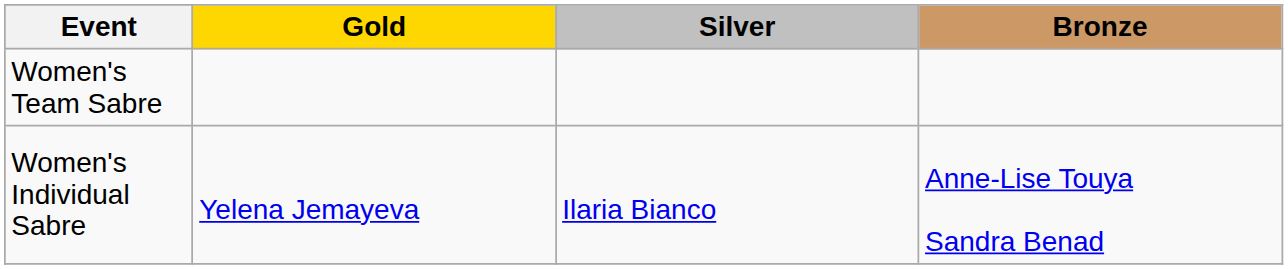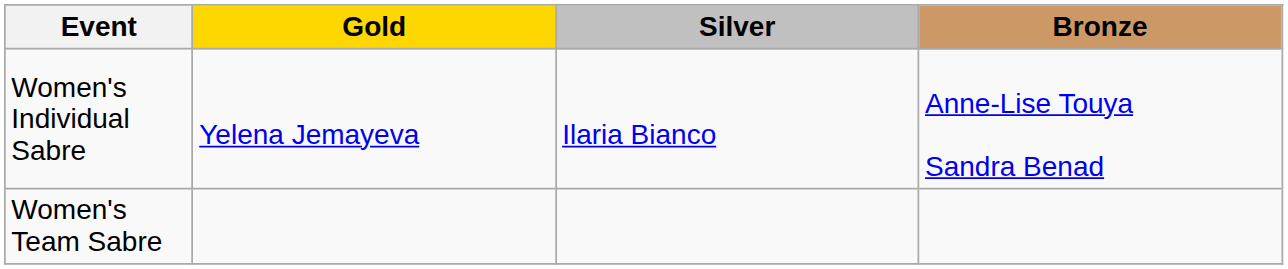 <table class="wikitable">
 <tr>
 <th width="100">Event</th>
 <th style="background-color:gold;" width="200"> Gold</th>
 <th style="background-color:silver;" width="200"> Silver</th>
 <th style="background-color:#CC9966;" width="200"> Bronze</th>
 </tr>
 <tr>
+<td>Women's Individual Sabre</td>
+<td><br><a href='#'>Yelena Jemayeva</a></td>
+<td><br><a href='#'>Ilaria Bianco</a></td>
+<td><br><a href='#'>Anne-Lise Touya</a><br><br><a href='#'>Sandra Benad</a></td>
+</tr>
+<tr>
 <td>Women's Team Sabre</td>
 <td></td>
 <td></td>
 <td></td>
 </tr>
-<tr>
-<td>Women's Individual Sabre</td>
-<td><br><a href='#'>Yelena Jemayeva</a></td>
-<td><br><a href='#'>Ilaria Bianco</a></td>
-<td><br><a href='#'>Anne-Lise Touya</a><br><br><a href='#'>Sandra Benad</a></td>
-</tr>
 </table>
